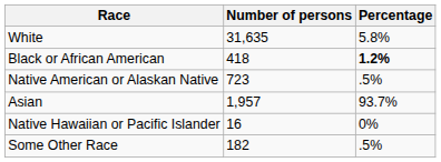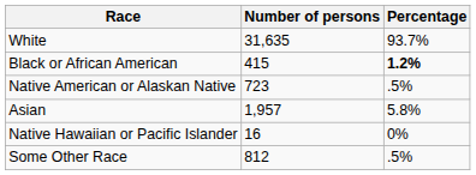 <table class="wikitable">
 <tr>
 <th>Race</th>
 <th>Number of persons</th>
 <th>Percentage</th>
 </tr>
 <tr>
 <td>White</td>
 <td>31,635</td>
-<td>5.8%</td>
+<td>93.7%</td>
 </tr>
 <tr>
 <td>Black or African American</td>
-<td>418</td>
+<td>415</td>
 <td><strong>1.2%</strong></td>
 </tr>
 <tr>
 <td>Native American or Alaskan Native</td>
 <td>723</td>
 <td>.5%</td>
 </tr>
 <tr>
 <td>Asian</td>
 <td>1,957</td>
-<td>93.7%</td>
+<td>5.8%</td>
 </tr>
 <tr>
 <td>Native Hawaiian or Pacific Islander</td>
 <td>16</td>
 <td>0%</td>
 </tr>
 <tr>
 <td>Some Other Race</td>
-<td>182</td>
+<td>812</td>
 <td>.5%</td>
 </tr>
 </table>
